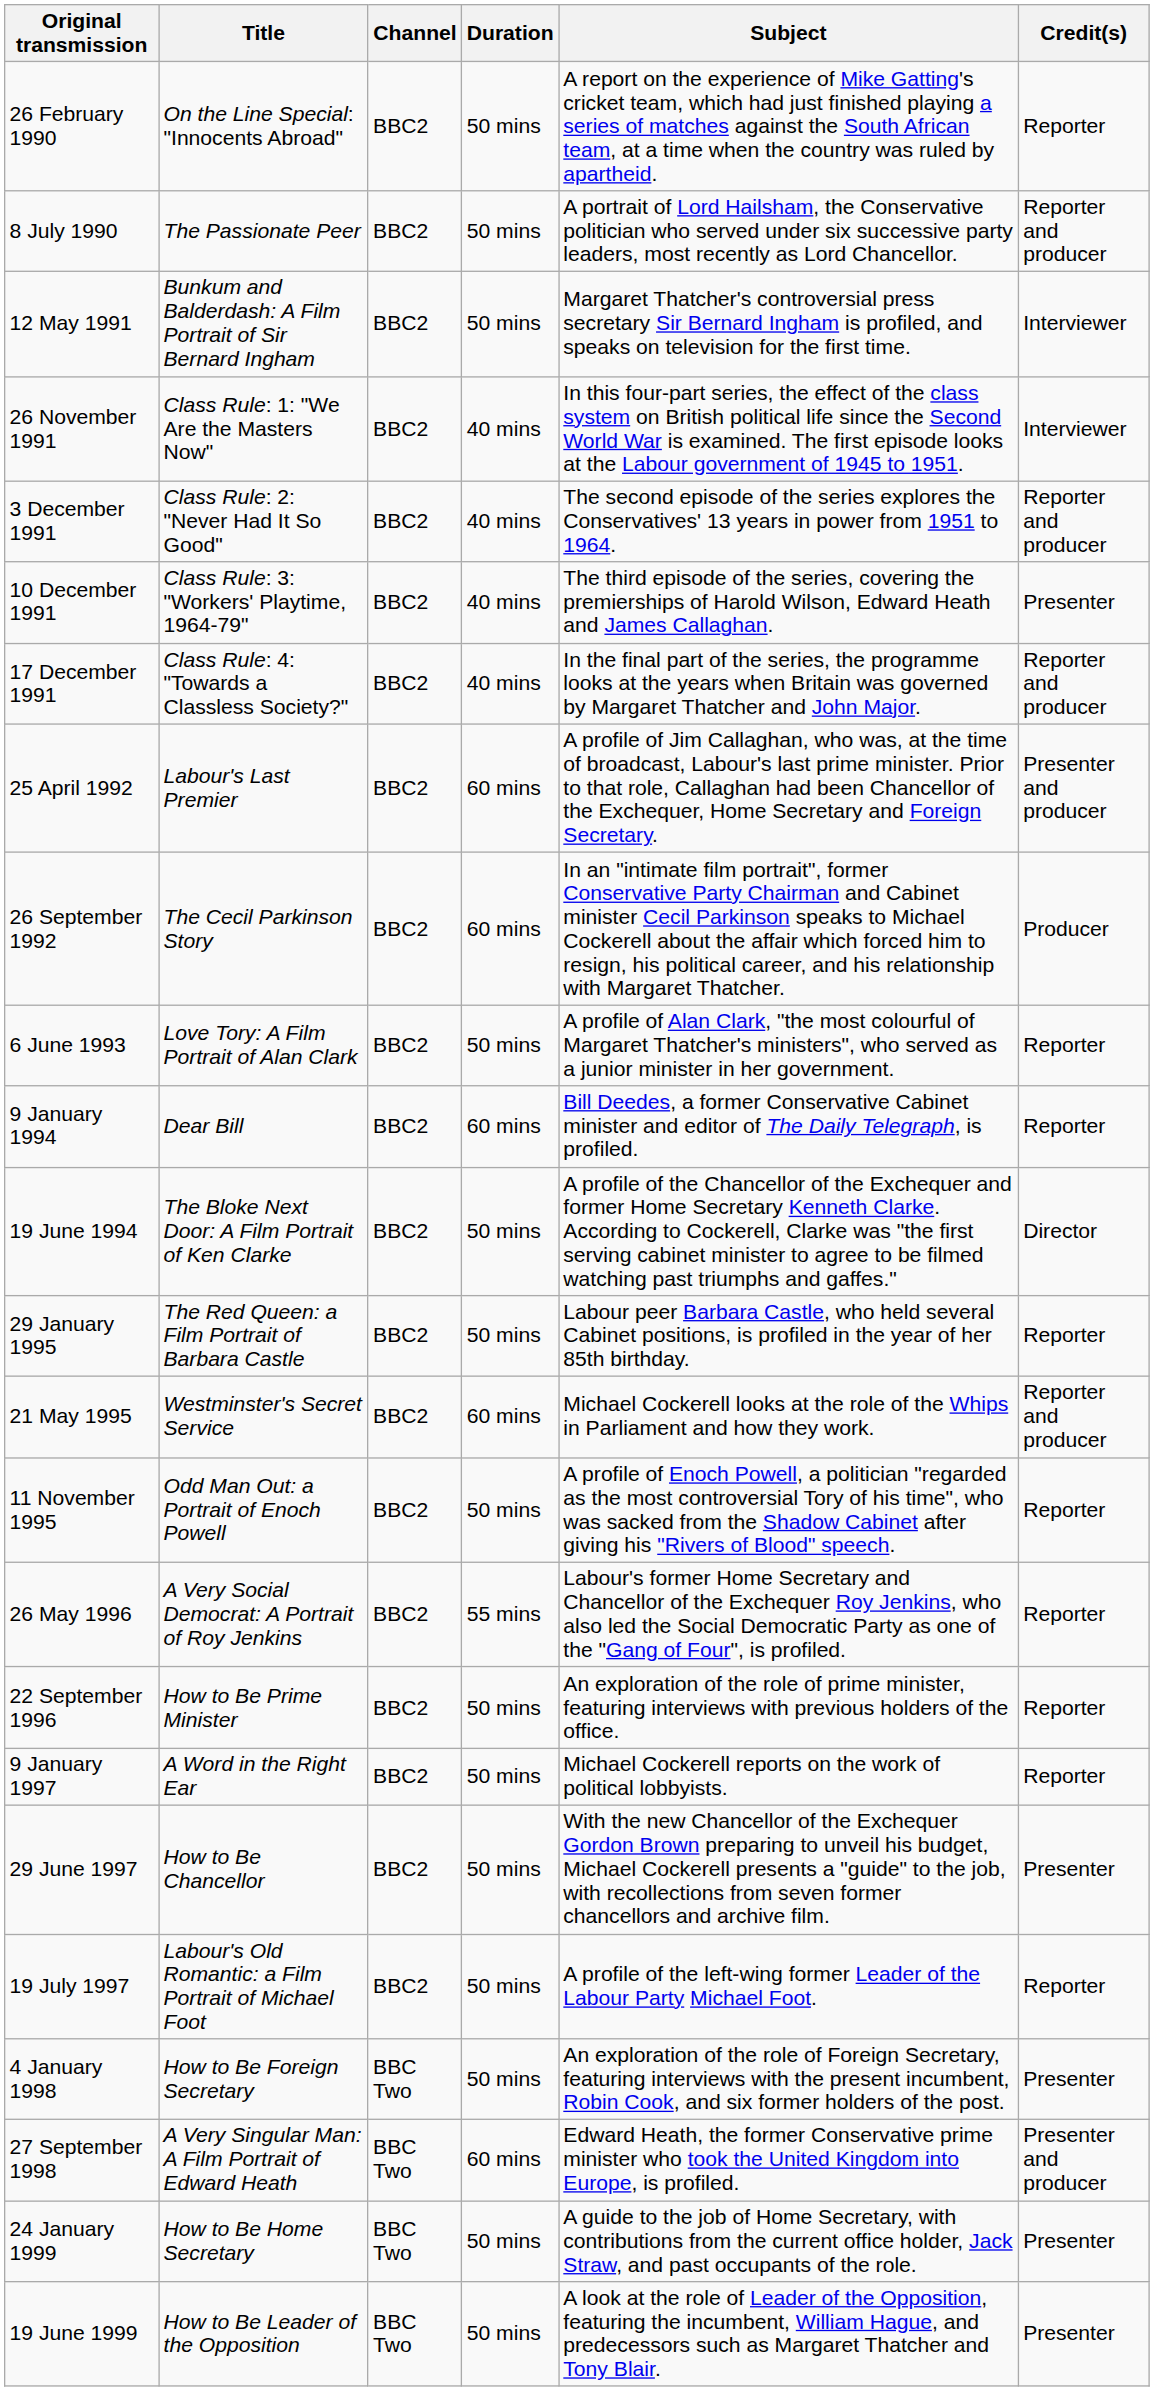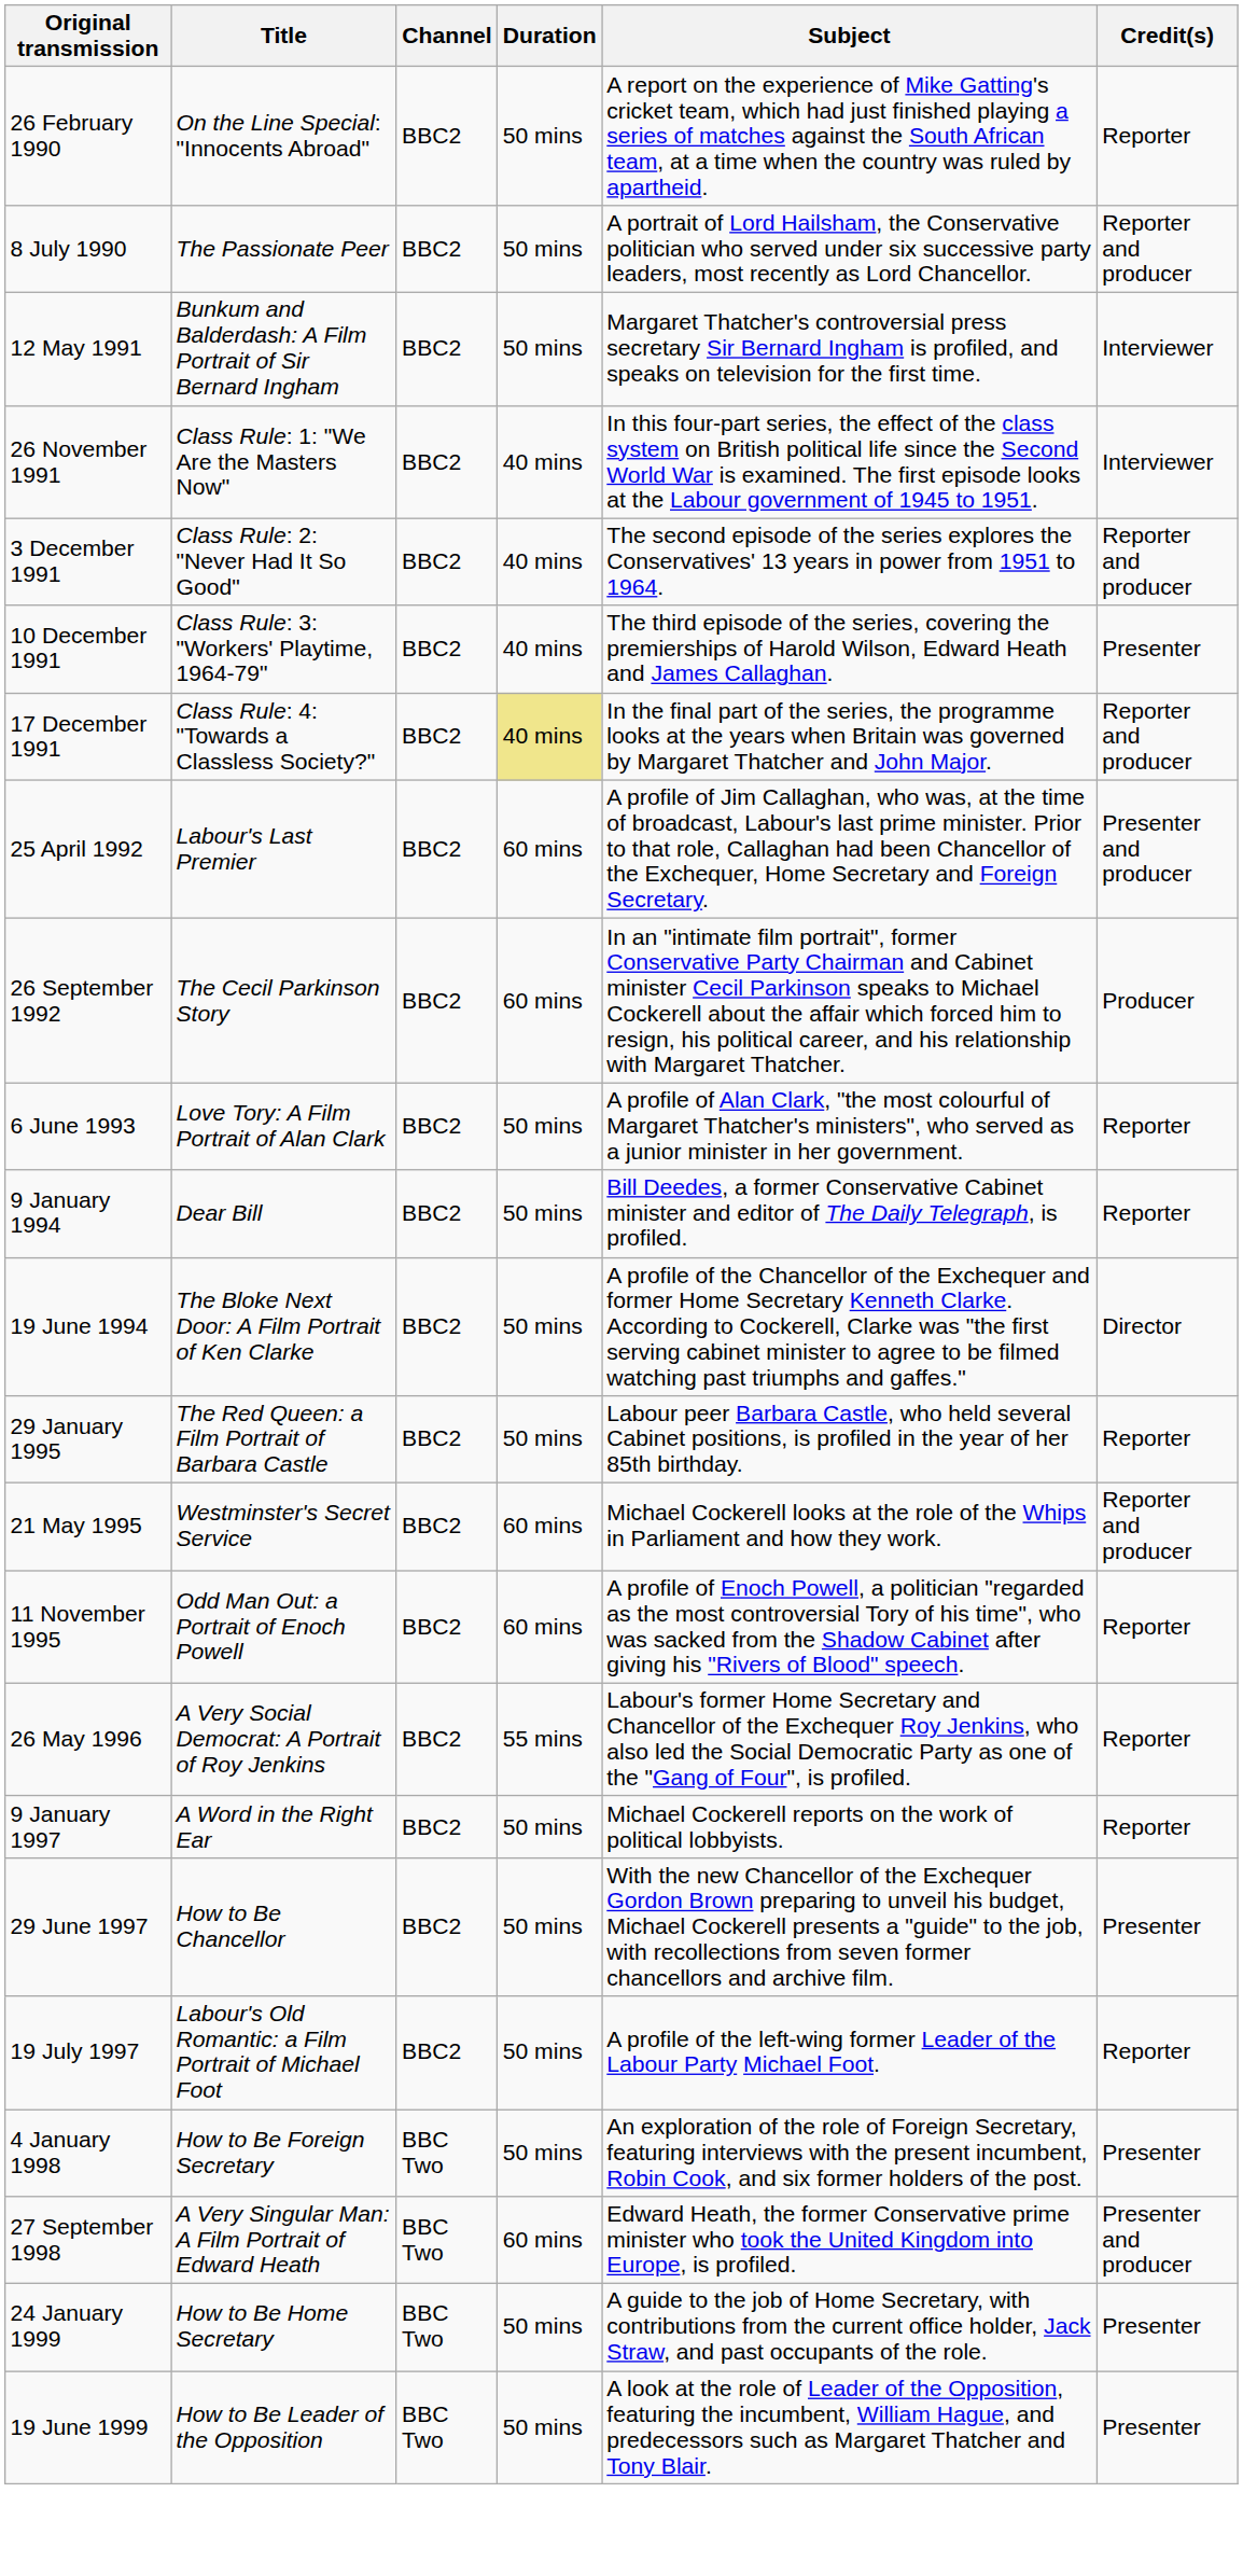 <table class="wikitable">
 <tr>
 <th>Original transmission</th>
 <th>Title</th>
 <th>Channel</th>
 <th>Duration</th>
 <th>Subject</th>
 <th>Credit(s)</th>
 </tr>
 <tr>
 <td>26 February 1990</td>
 <td><em>On the Line Special</em>: "Innocents Abroad"</td>
 <td>BBC2</td>
 <td>50 mins</td>
 <td>A report on the experience of <a href='#'>Mike Gatting</a>'s cricket team, which had just finished playing <a href='#'>a series of matches</a> against the <a href='#'>South African team</a>, at a time when the country was ruled by <a href='#'>apartheid</a>.</td>
 <td>Reporter</td>
 </tr>
 <tr>
 <td>8 July 1990</td>
 <td><em>The Passionate Peer</em></td>
 <td>BBC2</td>
 <td>50 mins</td>
 <td>A portrait of <a href='#'>Lord Hailsham</a>, the Conservative politician who served under six successive party leaders, most recently as Lord Chancellor.</td>
 <td>Reporter and producer</td>
 </tr>
 <tr>
 <td>12 May 1991</td>
 <td><em>Bunkum and Balderdash: A Film Portrait of Sir Bernard Ingham</em></td>
 <td>BBC2</td>
 <td>50 mins</td>
 <td>Margaret Thatcher's controversial press secretary <a href='#'>Sir Bernard Ingham</a> is profiled, and speaks on television for the first time.</td>
 <td>Interviewer</td>
 </tr>
 <tr>
 <td>26 November 1991</td>
 <td><em>Class Rule</em>: 1: "We Are the Masters Now"</td>
 <td>BBC2</td>
 <td>40 mins</td>
 <td>In this four-part series, the effect of the <a href='#'>class system</a> on British political life since the <a href='#'>Second World War</a> is examined. The first episode looks at the <a href='#'>Labour government of 1945 to 1951</a>.</td>
 <td>Interviewer</td>
 </tr>
 <tr>
 <td>3 December 1991</td>
 <td><em>Class Rule</em>: 2: "Never Had It So Good"</td>
 <td>BBC2</td>
 <td>40 mins</td>
 <td>The second episode of the series explores the Conservatives' 13 years in power from <a href='#'>1951</a> to <a href='#'>1964</a>.</td>
 <td>Reporter and producer</td>
 </tr>
 <tr>
 <td>10 December 1991</td>
 <td><em>Class Rule</em>: 3: "Workers' Playtime, 1964-79"</td>
 <td>BBC2</td>
 <td>40 mins</td>
 <td>The third episode of the series, covering the premierships of Harold Wilson, Edward Heath and <a href='#'>James Callaghan</a>.</td>
 <td>Presenter</td>
 </tr>
 <tr>
 <td>17 December 1991</td>
 <td><em>Class Rule</em>: 4: "Towards a Classless Society?"</td>
 <td>BBC2</td>
-<td>40 mins</td>
+<td style="background: khaki;">40 mins</td>
 <td>In the final part of the series, the programme looks at the years when Britain was governed by Margaret Thatcher and <a href='#'>John Major</a>.</td>
 <td>Reporter and producer</td>
 </tr>
 <tr>
 <td>25 April 1992</td>
 <td><em>Labour's Last Premier</em></td>
 <td>BBC2</td>
 <td>60 mins</td>
 <td>A profile of Jim Callaghan, who was, at the time of broadcast, Labour's last prime minister. Prior to that role, Callaghan had been Chancellor of the Exchequer, Home Secretary and <a href='#'>Foreign Secretary</a>.</td>
 <td>Presenter and producer</td>
 </tr>
 <tr>
 <td>26 September 1992</td>
 <td><em>The Cecil Parkinson Story</em></td>
 <td>BBC2</td>
 <td>60 mins</td>
 <td>In an "intimate film portrait", former <a href='#'>Conservative Party Chairman</a> and Cabinet minister <a href='#'>Cecil Parkinson</a> speaks to Michael Cockerell about the affair which forced him to resign, his political career, and his relationship with Margaret Thatcher.</td>
 <td>Producer</td>
 </tr>
 <tr>
 <td>6 June 1993</td>
 <td><em>Love Tory: A Film Portrait of Alan Clark</em></td>
 <td>BBC2</td>
 <td>50 mins</td>
 <td>A profile of <a href='#'>Alan Clark</a>, "the most colourful of Margaret Thatcher's ministers", who served as a junior minister in her government.</td>
 <td>Reporter</td>
 </tr>
 <tr>
 <td>9 January 1994</td>
 <td><em>Dear Bill</em></td>
 <td>BBC2</td>
-<td>60 mins</td>
+<td>50 mins</td>
 <td><a href='#'>Bill Deedes</a>, a former Conservative Cabinet minister and editor of <em><a href='#'>The Daily Telegraph</a></em>, is profiled.</td>
 <td>Reporter</td>
 </tr>
 <tr>
 <td>19 June 1994</td>
 <td><em>The Bloke Next Door: A Film Portrait of Ken Clarke</em></td>
 <td>BBC2</td>
 <td>50 mins</td>
 <td>A profile of the Chancellor of the Exchequer and former Home Secretary <a href='#'>Kenneth Clarke</a>. According to Cockerell, Clarke was "the first serving cabinet minister to agree to be filmed watching past triumphs and gaffes."</td>
 <td>Director</td>
 </tr>
 <tr>
 <td>29 January 1995</td>
 <td><em>The Red Queen: a Film Portrait of Barbara Castle</em></td>
 <td>BBC2</td>
 <td>50 mins</td>
 <td>Labour peer <a href='#'>Barbara Castle</a>, who held several Cabinet positions, is profiled in the year of her 85th birthday.</td>
 <td>Reporter</td>
 </tr>
 <tr>
 <td>21 May 1995</td>
 <td><em>Westminster's Secret Service</em></td>
 <td>BBC2</td>
 <td>60 mins</td>
 <td>Michael Cockerell looks at the role of the <a href='#'>Whips</a> in Parliament and how they work.</td>
 <td>Reporter and producer</td>
 </tr>
 <tr>
 <td>11 November 1995</td>
 <td><em>Odd Man Out: a Portrait of Enoch Powell</em></td>
 <td>BBC2</td>
-<td>50 mins</td>
+<td>60 mins</td>
 <td>A profile of <a href='#'>Enoch Powell</a>, a politician "regarded as the most controversial Tory of his time", who was sacked from the <a href='#'>Shadow Cabinet</a> after giving his <a href='#'>"Rivers of Blood" speech</a>.</td>
 <td>Reporter</td>
 </tr>
 <tr>
 <td>26 May 1996</td>
 <td><em>A Very Social Democrat: A Portrait of Roy Jenkins</em></td>
 <td>BBC2</td>
 <td>55 mins</td>
 <td>Labour's former Home Secretary and Chancellor of the Exchequer <a href='#'>Roy Jenkins</a>, who also led the Social Democratic Party as one of the "<a href='#'>Gang of Four</a>", is profiled.</td>
-<td>Reporter</td>
-</tr>
-<tr>
-<td>22 September 1996</td>
-<td><em>How to Be Prime Minister</em></td>
-<td>BBC2</td>
-<td>50 mins</td>
-<td>An exploration of the role of prime minister, featuring interviews with previous holders of the office.</td>
 <td>Reporter</td>
 </tr>
 <tr>
 <td>9 January 1997</td>
 <td><em>A Word in the Right Ear</em></td>
 <td>BBC2</td>
 <td>50 mins</td>
 <td>Michael Cockerell reports on the work of political lobbyists.</td>
 <td>Reporter</td>
 </tr>
 <tr>
 <td>29 June 1997</td>
 <td><em>How to Be Chancellor</em></td>
 <td>BBC2</td>
 <td>50 mins</td>
 <td>With the new Chancellor of the Exchequer <a href='#'>Gordon Brown</a> preparing to unveil his budget, Michael Cockerell presents a "guide" to the job, with recollections from seven former chancellors and archive film.</td>
 <td>Presenter</td>
 </tr>
 <tr>
 <td>19 July 1997</td>
 <td><em>Labour's Old Romantic: a Film Portrait of Michael Foot</em></td>
 <td>BBC2</td>
 <td>50 mins</td>
 <td>A profile of the left-wing former <a href='#'>Leader of the Labour Party</a> <a href='#'>Michael Foot</a>.</td>
 <td>Reporter</td>
 </tr>
 <tr>
 <td>4 January 1998</td>
 <td><em>How to Be Foreign Secretary</em></td>
 <td>BBC Two</td>
 <td>50 mins</td>
 <td>An exploration of the role of Foreign Secretary, featuring interviews with the present incumbent, <a href='#'>Robin Cook</a>, and six former holders of the post.</td>
 <td>Presenter</td>
 </tr>
 <tr>
 <td>27 September 1998</td>
 <td><em>A Very Singular Man: A Film Portrait of Edward Heath</em></td>
 <td>BBC Two</td>
 <td>60 mins</td>
 <td>Edward Heath, the former Conservative prime minister who <a href='#'>took the United Kingdom into Europe</a>, is profiled.</td>
 <td>Presenter and producer</td>
 </tr>
 <tr>
 <td>24 January 1999</td>
 <td><em>How to Be Home Secretary</em></td>
 <td>BBC Two</td>
 <td>50 mins</td>
 <td>A guide to the job of Home Secretary, with contributions from the current office holder, <a href='#'>Jack Straw</a>, and past occupants of the role.</td>
 <td>Presenter</td>
 </tr>
 <tr>
 <td>19 June 1999</td>
 <td><em>How to Be Leader of the Opposition</em></td>
 <td>BBC Two</td>
 <td>50 mins</td>
 <td>A look at the role of <a href='#'>Leader of the Opposition</a>, featuring the incumbent, <a href='#'>William Hague</a>, and predecessors such as Margaret Thatcher and <a href='#'>Tony Blair</a>.</td>
 <td>Presenter</td>
 </tr>
 </table>
